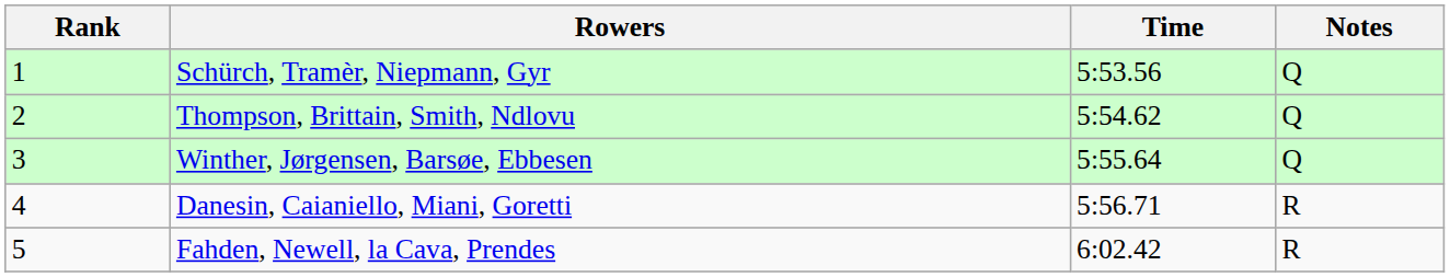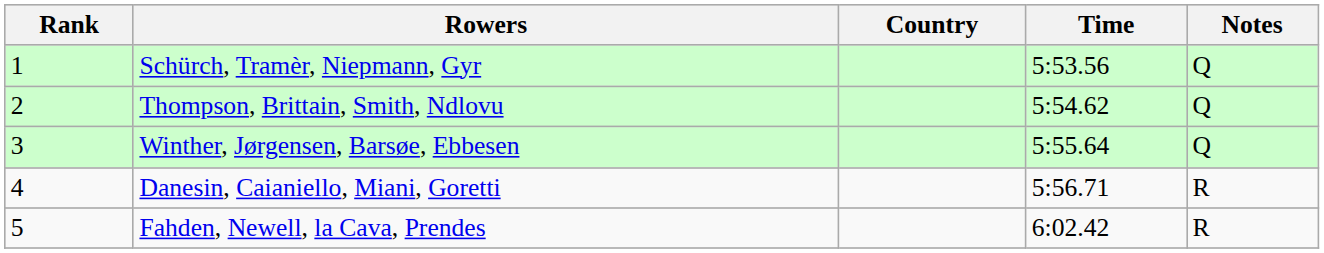 <table class="wikitable sortable" width=65%>
 <tr>
 <th>Rank</th>
 <th>Rowers</th>
+<th>Country</th>
 <th>Time</th>
 <th>Notes</th>
 </tr>
 <tr bgcolor=ccffcc>
 <td>1</td>
 <td><a href='#'>Schürch</a>, <a href='#'>Tramèr</a>, <a href='#'>Niepmann</a>, <a href='#'>Gyr</a></td>
+<td></td>
 <td>5:53.56</td>
 <td>Q</td>
 </tr>
 <tr bgcolor=ccffcc>
 <td>2</td>
 <td><a href='#'>Thompson</a>, <a href='#'>Brittain</a>, <a href='#'>Smith</a>, <a href='#'>Ndlovu</a></td>
+<td></td>
 <td>5:54.62</td>
 <td>Q</td>
 </tr>
 <tr bgcolor=ccffcc>
 <td>3</td>
 <td><a href='#'>Winther</a>, <a href='#'>Jørgensen</a>, <a href='#'>Barsøe</a>, <a href='#'>Ebbesen</a></td>
+<td></td>
 <td>5:55.64</td>
 <td>Q</td>
 </tr>
 <tr>
 <td>4</td>
 <td><a href='#'>Danesin</a>, <a href='#'>Caianiello</a>, <a href='#'>Miani</a>, <a href='#'>Goretti</a></td>
+<td></td>
 <td>5:56.71</td>
 <td>R</td>
 </tr>
 <tr>
 <td>5</td>
 <td><a href='#'>Fahden</a>, <a href='#'>Newell</a>, <a href='#'>la Cava</a>, <a href='#'>Prendes</a></td>
+<td></td>
 <td>6:02.42</td>
 <td>R</td>
 </tr>
 </table>
